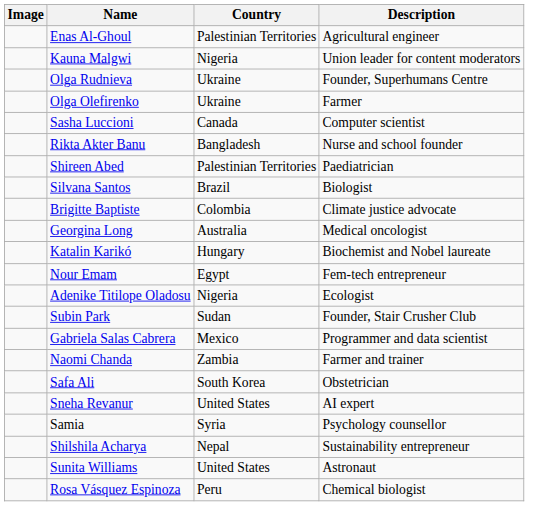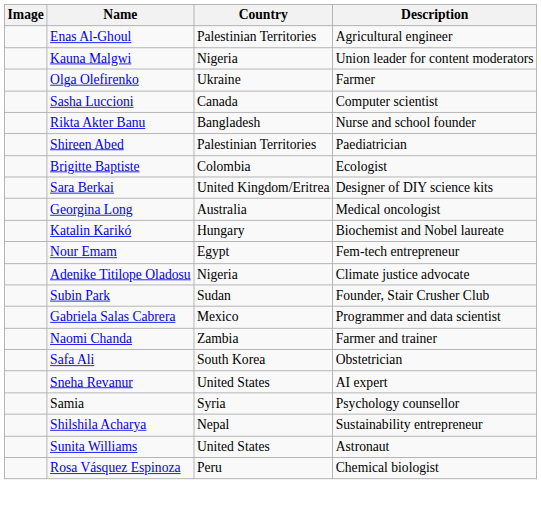 <table class="wikitable sortable">
 <tr>
 <th>Image</th>
 <th>Name</th>
 <th>Country</th>
 <th>Description</th>
 </tr>
 <tr>
 <td></td>
 <td><a href='#'>Enas Al-Ghoul</a></td>
 <td>Palestinian Territories</td>
 <td>Agricultural engineer</td>
 </tr>
 <tr>
 <td></td>
 <td><a href='#'>Kauna Malgwi</a></td>
 <td>Nigeria</td>
 <td>Union leader for content moderators</td>
-</tr>
-<tr>
-<td></td>
-<td><a href='#'>Olga Rudnieva</a></td>
-<td>Ukraine</td>
-<td>Founder, Superhumans Centre</td>
 </tr>
 <tr>
 <td></td>
 <td><a href='#'>Olga Olefirenko</a></td>
 <td>Ukraine</td>
 <td>Farmer</td>
 </tr>
 <tr>
 <td></td>
 <td><a href='#'>Sasha Luccioni</a></td>
 <td>Canada</td>
 <td>Computer scientist</td>
 </tr>
 <tr>
 <td></td>
 <td><a href='#'>Rikta Akter Banu</a></td>
 <td>Bangladesh</td>
 <td>Nurse and school founder</td>
 </tr>
 <tr>
 <td></td>
 <td><a href='#'>Shireen Abed</a></td>
 <td>Palestinian Territories</td>
 <td>Paediatrician</td>
 </tr>
 <tr>
 <td></td>
-<td><a href='#'>Silvana Santos</a></td>
-<td>Brazil</td>
-<td>Biologist</td>
+<td><a href='#'>Brigitte Baptiste</a></td>
+<td>Colombia</td>
+<td>Ecologist</td>
 </tr>
 <tr>
 <td></td>
-<td><a href='#'>Brigitte Baptiste</a></td>
-<td>Colombia</td>
-<td>Climate justice advocate</td>
+<td><a href='#'>Sara Berkai</a></td>
+<td>United Kingdom/Eritrea</td>
+<td>Designer of DIY science kits</td>
 </tr>
 <tr>
 <td></td>
 <td><a href='#'>Georgina Long</a></td>
 <td>Australia</td>
 <td>Medical oncologist</td>
 </tr>
 <tr>
 <td></td>
 <td><a href='#'>Katalin Karikó</a></td>
 <td>Hungary</td>
 <td>Biochemist and Nobel laureate</td>
 </tr>
 <tr>
 <td></td>
 <td><a href='#'>Nour Emam</a></td>
 <td>Egypt</td>
 <td>Fem-tech entrepreneur</td>
 </tr>
 <tr>
 <td></td>
 <td><a href='#'>Adenike Titilope Oladosu</a></td>
 <td>Nigeria</td>
-<td>Ecologist</td>
+<td>Climate justice advocate</td>
 </tr>
 <tr>
 <td></td>
 <td><a href='#'>Subin Park</a></td>
 <td>Sudan</td>
 <td>Founder, Stair Crusher Club</td>
 </tr>
 <tr>
 <td></td>
 <td><a href='#'>Gabriela Salas Cabrera</a></td>
 <td>Mexico</td>
 <td>Programmer and data scientist</td>
 </tr>
 <tr>
 <td></td>
 <td><a href='#'>Naomi Chanda</a></td>
 <td>Zambia</td>
 <td>Farmer and trainer</td>
 </tr>
 <tr>
 <td></td>
 <td><a href='#'>Safa Ali</a></td>
 <td>South Korea</td>
 <td>Obstetrician</td>
 </tr>
 <tr>
 <td></td>
 <td><a href='#'>Sneha Revanur</a></td>
 <td>United States</td>
 <td>AI expert</td>
 </tr>
 <tr>
 <td></td>
 <td>Samia</td>
 <td>Syria</td>
 <td>Psychology counsellor</td>
 </tr>
 <tr>
 <td></td>
 <td><a href='#'>Shilshila Acharya</a></td>
 <td>Nepal</td>
 <td>Sustainability entrepreneur</td>
 </tr>
 <tr>
 <td></td>
 <td><a href='#'>Sunita Williams</a></td>
 <td>United States</td>
 <td>Astronaut</td>
 </tr>
 <tr>
 <td></td>
 <td><a href='#'>Rosa Vásquez Espinoza</a></td>
 <td>Peru</td>
 <td>Chemical biologist</td>
 </tr>
 </table>
